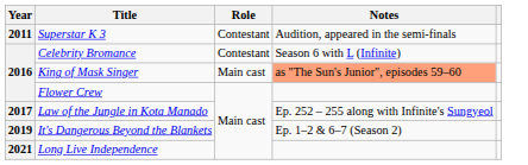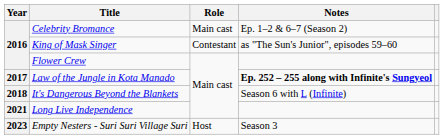 <table class="wikitable plainrowheaders sortable">
 <tr>
 <th scope="col">Year</th>
 <th scope="col">Title</th>
 <th scope="col">Role</th>
 <th scope="col">Notes</th>
 <th scope="col" class="unsortable"></th>
 </tr>
 <tr>
-<th scope="row">2011</th>
-<td><em><a href='#'>Superstar K 3</a></em></td>
-<td>Contestant</td>
-<td>Audition, appeared in the semi-finals</td>
-<td style="text-align:center"></td>
-</tr>
-<tr>
 <th scope="row" rowspan="3">2016</th>
 <td><em><a href='#'>Celebrity Bromance</a></em></td>
-<td>Contestant</td>
-<td>Season 6 with <a href='#'>L</a> (<a href='#'>Infinite</a>)</td>
+<td>Main cast</td>
+<td>Ep. 1–2 & 6–7 (Season 2)</td>
 <td style="text-align:center"></td>
 </tr>
 <tr>
 <td><em><a href='#'>King of Mask Singer</a></em></td>
-<td>Main cast</td>
-<td style="background: lightsalmon;">as "The Sun's Junior", episodes 59–60</td>
+<td>Contestant</td>
+<td>as "The Sun's Junior", episodes 59–60</td>
 <td style="text-align:center"></td>
 </tr>
 <tr>
 <td><em><a href='#'>Flower Crew</a></em></td>
 <td rowspan="4">Main cast</td>
 <td></td>
 <td style="text-align:center"></td>
 </tr>
 <tr>
 <th scope="row">2017</th>
 <td><em><a href='#'>Law of the Jungle in Kota Manado</a></em></td>
-<td>Ep. 252 – 255 along with Infinite's <a href='#'>Sungyeol</a></td>
+<td><strong>Ep. 252 – 255 along with Infinite's <a href='#'>Sungyeol</a></strong></td>
 <td style="text-align:center"></td>
 </tr>
 <tr>
-<th scope="row">2019</th>
+<th scope="row">2018</th>
 <td><em><a href='#'>It's Dangerous Beyond the Blankets</a></em></td>
-<td>Ep. 1–2 & 6–7 (Season 2)</td>
+<td>Season 6 with <a href='#'>L</a> (<a href='#'>Infinite</a>)</td>
 <td style="text-align:center"></td>
 </tr>
 <tr>
 <th scope="row">2021</th>
 <td><em><a href='#'>Long Live Independence</a></em></td>
 <td></td>
 <td style="text-align:center"></td>
 </tr>
+<tr>
+<th scope="row">2023</th>
+<td><em>Empty Nesters - Suri Suri Village Suri</em></td>
+<td>Host</td>
+<td>Season 3</td>
+<td style="text-align:center"></td>
+</tr>
 </table>
